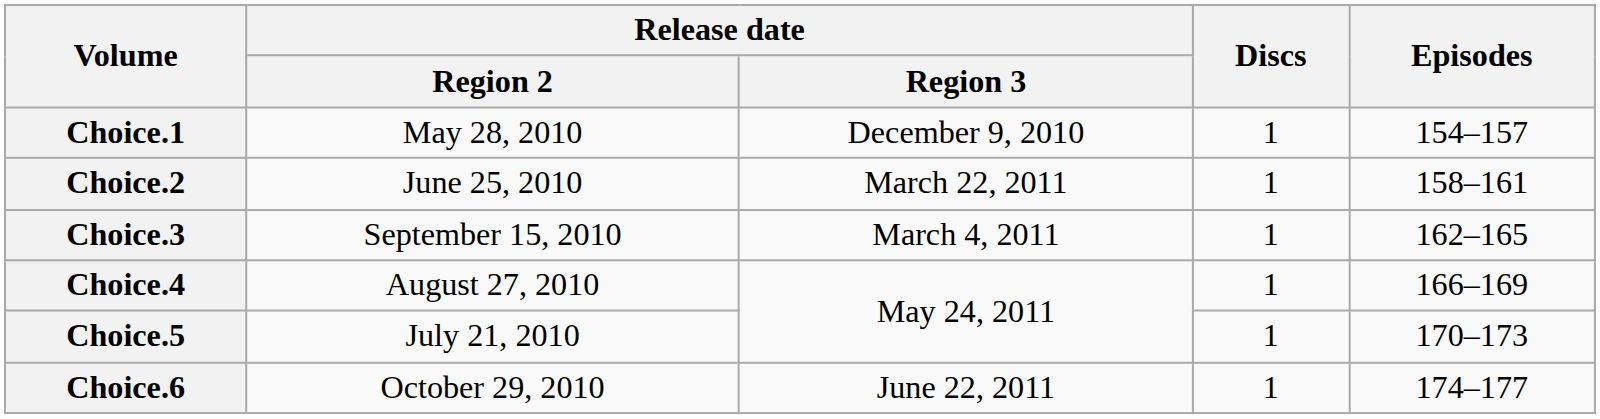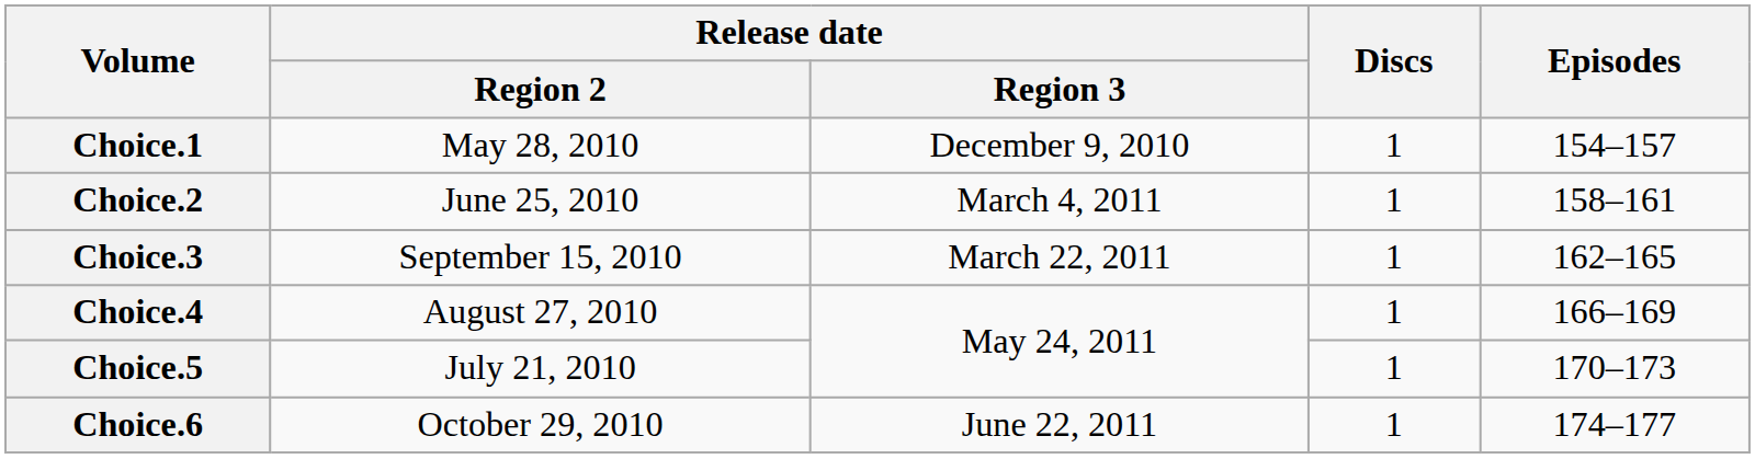 <table class="wikitable" style="width: 50%; text-align: center;">
 <tr>
 <th rowspan=2>Volume</th>
 <th colspan=2>Release date</th>
 <th rowspan=2>Discs</th>
 <th rowspan=2>Episodes</th>
 </tr>
 <tr>
 <th>Region 2</th>
 <th>Region 3</th>
 </tr>
 <tr>
 <th>Choice.1</th>
 <td>May 28, 2010</td>
 <td>December 9, 2010</td>
 <td>1</td>
 <td>154–157</td>
 </tr>
 <tr>
 <th>Choice.2</th>
 <td>June 25, 2010</td>
-<td>March 22, 2011</td>
+<td>March 4, 2011</td>
 <td>1</td>
 <td>158–161</td>
 </tr>
 <tr>
 <th>Choice.3</th>
 <td>September 15, 2010</td>
-<td>March 4, 2011</td>
+<td>March 22, 2011</td>
 <td>1</td>
 <td>162–165</td>
 </tr>
 <tr>
 <th>Choice.4</th>
 <td>August 27, 2010</td>
 <td rowspan=2>May 24, 2011</td>
 <td>1</td>
 <td>166–169</td>
 </tr>
 <tr>
 <th>Choice.5</th>
 <td>July 21, 2010</td>
 <td>1</td>
 <td>170–173</td>
 </tr>
 <tr>
 <th>Choice.6</th>
 <td>October 29, 2010</td>
 <td>June 22, 2011</td>
 <td>1</td>
 <td>174–177</td>
 </tr>
 </table>
